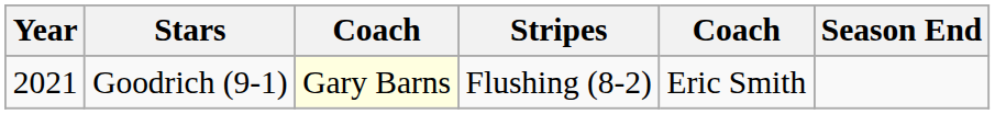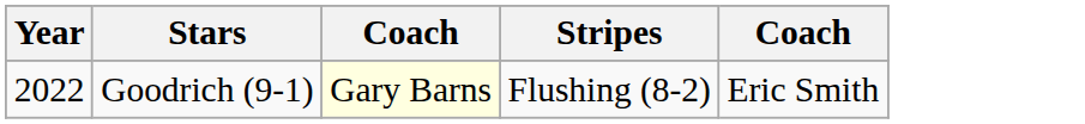 <table class="wikitable">
 <tr>
 <th>Year</th>
 <th>Stars</th>
 <th>Coach</th>
 <th>Stripes</th>
 <th>Coach</th>
-<th>Season End</th>
 </tr>
 <tr>
-<td>2021</td>
+<td>2022</td>
 <td>Goodrich (9-1)</td>
 <td style="background: lightyellow;">Gary Barns</td>
 <td>Flushing (8-2)</td>
 <td>Eric Smith</td>
-<td></td>
 </tr>
 </table>
